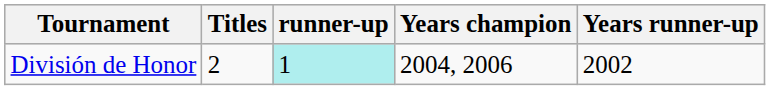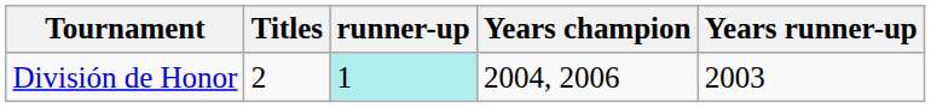 <table class="wikitable">
 <tr>
 <th>Tournament</th>
 <th>Titles</th>
 <th>runner-up</th>
 <th>Years champion</th>
 <th>Years runner-up</th>
 </tr>
 <tr>
 <td><a href='#'>División de Honor</a></td>
 <td>2</td>
 <td style="background: paleturquoise;">1</td>
 <td>2004, 2006</td>
-<td>2002</td>
+<td>2003</td>
 </tr>
 </table>
